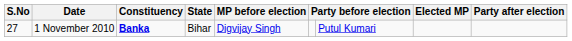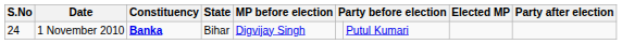 <table class="wikitable sortable">
 <tr>
 <th>S.No</th>
 <th>Date</th>
 <th>Constituency</th>
 <th>State</th>
 <th>MP before election</th>
 <th colspan="2">Party before election</th>
 <th>Elected MP</th>
 <th colspan="2">Party after election</th>
 </tr>
 <tr>
-<td>27</td>
+<td>24</td>
 <td>1 November 2010</td>
 <td><strong><a href='#'>Banka</a></strong></td>
 <td>Bihar</td>
 <td><a href='#'>Digvijay Singh</a></td>
 <td></td>
 <td><a href='#'>Putul Kumari</a></td>
 <td></td>
 </tr>
 </table>
